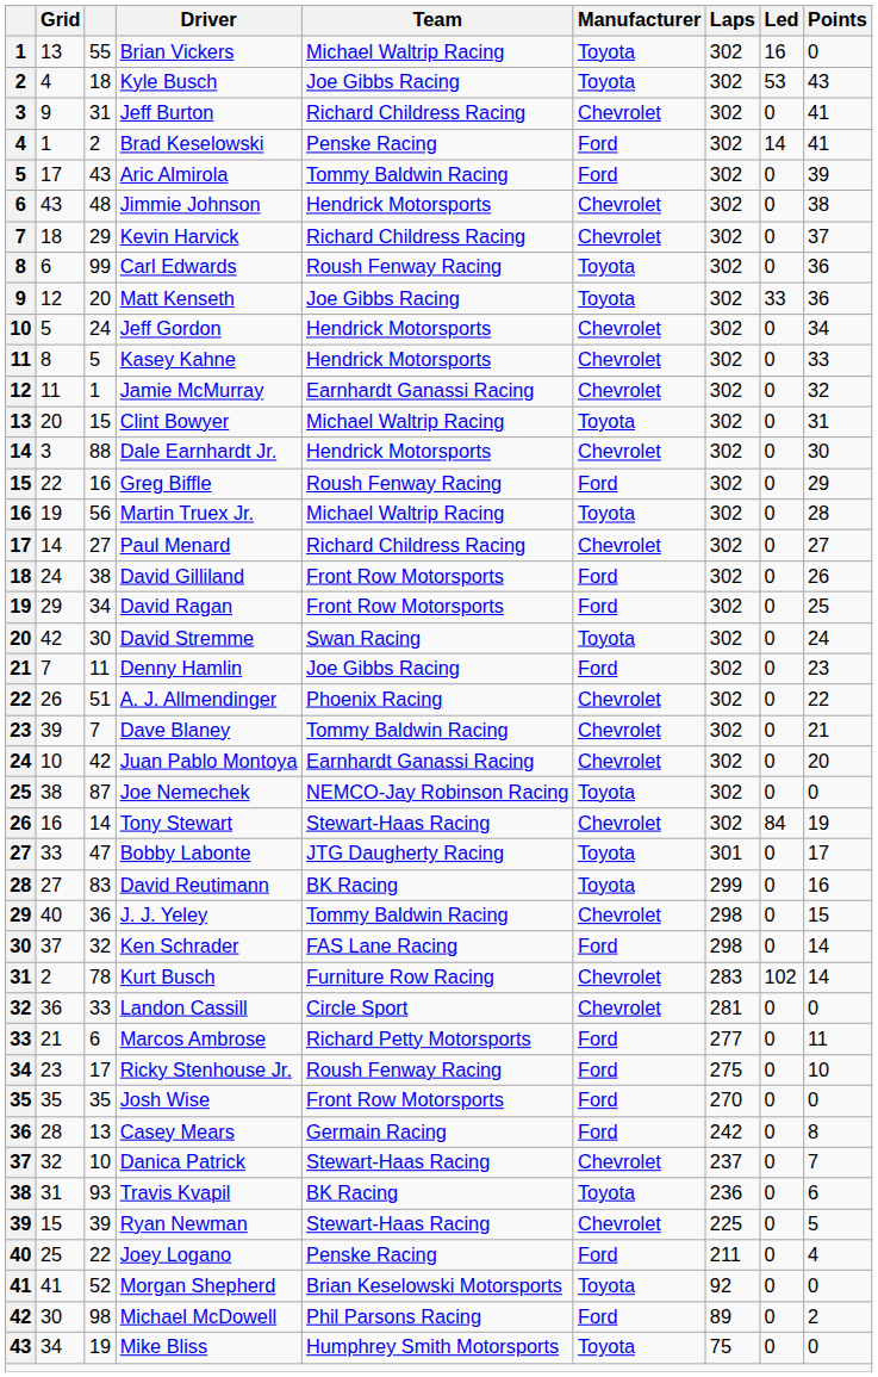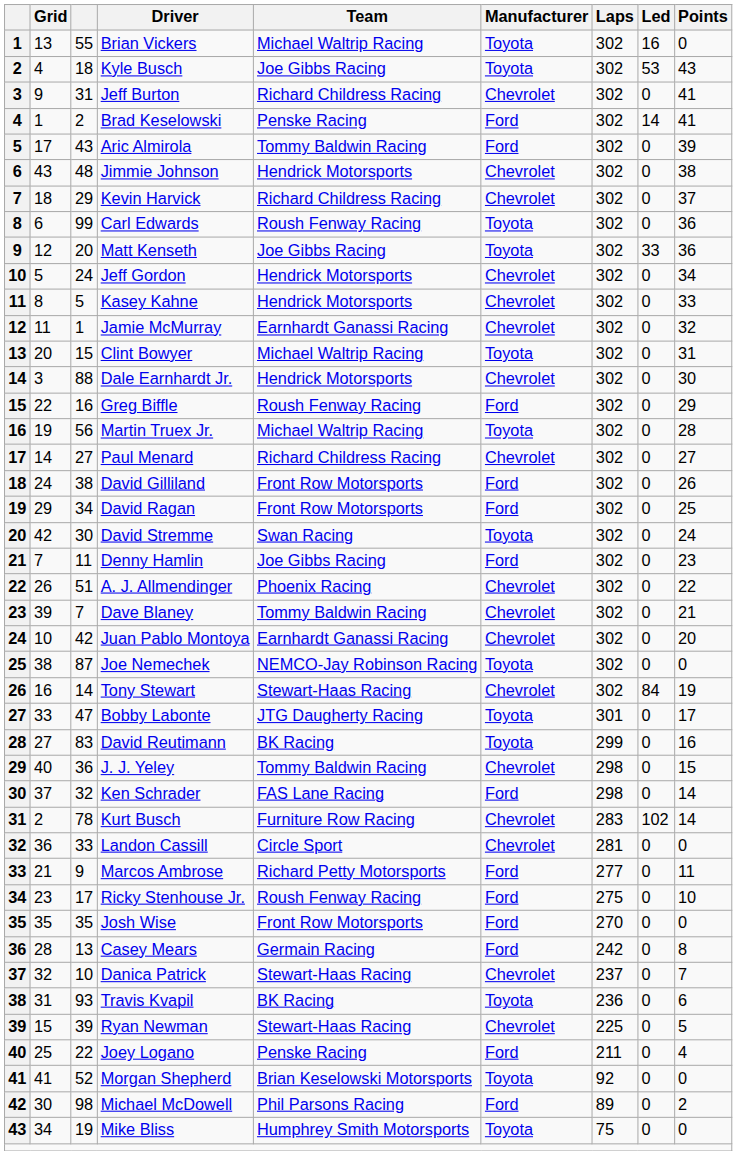 <table class="wikitable" border="1">
 <tr>
 <th></th>
 <th>Grid</th>
 <th></th>
 <th>Driver</th>
 <th>Team</th>
 <th>Manufacturer</th>
 <th>Laps</th>
 <th>Led</th>
 <th>Points</th>
 </tr>
 <tr>
 <th>1</th>
 <td>13</td>
 <td>55</td>
 <td><a href='#'>Brian Vickers</a></td>
 <td><a href='#'>Michael Waltrip Racing</a></td>
 <td><a href='#'>Toyota</a></td>
 <td>302</td>
 <td>16</td>
 <td>0</td>
 </tr>
 <tr>
 <th>2</th>
 <td>4</td>
 <td>18</td>
 <td><a href='#'>Kyle Busch</a></td>
 <td><a href='#'>Joe Gibbs Racing</a></td>
 <td><a href='#'>Toyota</a></td>
 <td>302</td>
 <td>53</td>
 <td>43</td>
 </tr>
 <tr>
 <th>3</th>
 <td>9</td>
 <td>31</td>
 <td><a href='#'>Jeff Burton</a></td>
 <td><a href='#'>Richard Childress Racing</a></td>
 <td><a href='#'>Chevrolet</a></td>
 <td>302</td>
 <td>0</td>
 <td>41</td>
 </tr>
 <tr>
 <th>4</th>
 <td>1</td>
 <td>2</td>
 <td><a href='#'>Brad Keselowski</a></td>
 <td><a href='#'>Penske Racing</a></td>
 <td><a href='#'>Ford</a></td>
 <td>302</td>
 <td>14</td>
 <td>41</td>
 </tr>
 <tr>
 <th>5</th>
 <td>17</td>
 <td>43</td>
 <td><a href='#'>Aric Almirola</a></td>
 <td><a href='#'>Tommy Baldwin Racing</a></td>
 <td><a href='#'>Ford</a></td>
 <td>302</td>
 <td>0</td>
 <td>39</td>
 </tr>
 <tr>
 <th>6</th>
 <td>43</td>
 <td>48</td>
 <td><a href='#'>Jimmie Johnson</a></td>
 <td><a href='#'>Hendrick Motorsports</a></td>
 <td><a href='#'>Chevrolet</a></td>
 <td>302</td>
 <td>0</td>
 <td>38</td>
 </tr>
 <tr>
 <th>7</th>
 <td>18</td>
 <td>29</td>
 <td><a href='#'>Kevin Harvick</a></td>
 <td><a href='#'>Richard Childress Racing</a></td>
 <td><a href='#'>Chevrolet</a></td>
 <td>302</td>
 <td>0</td>
 <td>37</td>
 </tr>
 <tr>
 <th>8</th>
 <td>6</td>
 <td>99</td>
 <td><a href='#'>Carl Edwards</a></td>
 <td><a href='#'>Roush Fenway Racing</a></td>
 <td><a href='#'>Toyota</a></td>
 <td>302</td>
 <td>0</td>
 <td>36</td>
 </tr>
 <tr>
 <th>9</th>
 <td>12</td>
 <td>20</td>
 <td><a href='#'>Matt Kenseth</a></td>
 <td><a href='#'>Joe Gibbs Racing</a></td>
 <td><a href='#'>Toyota</a></td>
 <td>302</td>
 <td>33</td>
 <td>36</td>
 </tr>
 <tr>
 <th>10</th>
 <td>5</td>
 <td>24</td>
 <td><a href='#'>Jeff Gordon</a></td>
 <td><a href='#'>Hendrick Motorsports</a></td>
 <td><a href='#'>Chevrolet</a></td>
 <td>302</td>
 <td>0</td>
 <td>34</td>
 </tr>
 <tr>
 <th>11</th>
 <td>8</td>
 <td>5</td>
 <td><a href='#'>Kasey Kahne</a></td>
 <td><a href='#'>Hendrick Motorsports</a></td>
 <td><a href='#'>Chevrolet</a></td>
 <td>302</td>
 <td>0</td>
 <td>33</td>
 </tr>
 <tr>
 <th>12</th>
 <td>11</td>
 <td>1</td>
 <td><a href='#'>Jamie McMurray</a></td>
 <td><a href='#'>Earnhardt Ganassi Racing</a></td>
 <td><a href='#'>Chevrolet</a></td>
 <td>302</td>
 <td>0</td>
 <td>32</td>
 </tr>
 <tr>
 <th>13</th>
 <td>20</td>
 <td>15</td>
 <td><a href='#'>Clint Bowyer</a></td>
 <td><a href='#'>Michael Waltrip Racing</a></td>
 <td><a href='#'>Toyota</a></td>
 <td>302</td>
 <td>0</td>
 <td>31</td>
 </tr>
 <tr>
 <th>14</th>
 <td>3</td>
 <td>88</td>
 <td><a href='#'>Dale Earnhardt Jr.</a></td>
 <td><a href='#'>Hendrick Motorsports</a></td>
 <td><a href='#'>Chevrolet</a></td>
 <td>302</td>
 <td>0</td>
 <td>30</td>
 </tr>
 <tr>
 <th>15</th>
 <td>22</td>
 <td>16</td>
 <td><a href='#'>Greg Biffle</a></td>
 <td><a href='#'>Roush Fenway Racing</a></td>
 <td><a href='#'>Ford</a></td>
 <td>302</td>
 <td>0</td>
 <td>29</td>
 </tr>
 <tr>
 <th>16</th>
 <td>19</td>
 <td>56</td>
 <td><a href='#'>Martin Truex Jr.</a></td>
 <td><a href='#'>Michael Waltrip Racing</a></td>
 <td><a href='#'>Toyota</a></td>
 <td>302</td>
 <td>0</td>
 <td>28</td>
 </tr>
 <tr>
 <th>17</th>
 <td>14</td>
 <td>27</td>
 <td><a href='#'>Paul Menard</a></td>
 <td><a href='#'>Richard Childress Racing</a></td>
 <td><a href='#'>Chevrolet</a></td>
 <td>302</td>
 <td>0</td>
 <td>27</td>
 </tr>
 <tr>
 <th>18</th>
 <td>24</td>
 <td>38</td>
 <td><a href='#'>David Gilliland</a></td>
 <td><a href='#'>Front Row Motorsports</a></td>
 <td><a href='#'>Ford</a></td>
 <td>302</td>
 <td>0</td>
 <td>26</td>
 </tr>
 <tr>
 <th>19</th>
 <td>29</td>
 <td>34</td>
 <td><a href='#'>David Ragan</a></td>
 <td><a href='#'>Front Row Motorsports</a></td>
 <td><a href='#'>Ford</a></td>
 <td>302</td>
 <td>0</td>
 <td>25</td>
 </tr>
 <tr>
 <th>20</th>
 <td>42</td>
 <td>30</td>
 <td><a href='#'>David Stremme</a></td>
 <td><a href='#'>Swan Racing</a></td>
 <td><a href='#'>Toyota</a></td>
 <td>302</td>
 <td>0</td>
 <td>24</td>
 </tr>
 <tr>
 <th>21</th>
 <td>7</td>
 <td>11</td>
 <td><a href='#'>Denny Hamlin</a></td>
 <td><a href='#'>Joe Gibbs Racing</a></td>
 <td><a href='#'>Ford</a></td>
 <td>302</td>
 <td>0</td>
 <td>23</td>
 </tr>
 <tr>
 <th>22</th>
 <td>26</td>
 <td>51</td>
 <td><a href='#'>A. J. Allmendinger</a></td>
 <td><a href='#'>Phoenix Racing</a></td>
 <td><a href='#'>Chevrolet</a></td>
 <td>302</td>
 <td>0</td>
 <td>22</td>
 </tr>
 <tr>
 <th>23</th>
 <td>39</td>
 <td>7</td>
 <td><a href='#'>Dave Blaney</a></td>
 <td><a href='#'>Tommy Baldwin Racing</a></td>
 <td><a href='#'>Chevrolet</a></td>
 <td>302</td>
 <td>0</td>
 <td>21</td>
 </tr>
 <tr>
 <th>24</th>
 <td>10</td>
 <td>42</td>
 <td><a href='#'>Juan Pablo Montoya</a></td>
 <td><a href='#'>Earnhardt Ganassi Racing</a></td>
 <td><a href='#'>Chevrolet</a></td>
 <td>302</td>
 <td>0</td>
 <td>20</td>
 </tr>
 <tr>
 <th>25</th>
 <td>38</td>
 <td>87</td>
 <td><a href='#'>Joe Nemechek</a></td>
 <td><a href='#'>NEMCO-Jay Robinson Racing</a></td>
 <td><a href='#'>Toyota</a></td>
 <td>302</td>
 <td>0</td>
 <td>0</td>
 </tr>
 <tr>
 <th>26</th>
 <td>16</td>
 <td>14</td>
 <td><a href='#'>Tony Stewart</a></td>
 <td><a href='#'>Stewart-Haas Racing</a></td>
 <td><a href='#'>Chevrolet</a></td>
 <td>302</td>
 <td>84</td>
 <td>19</td>
 </tr>
 <tr>
 <th>27</th>
 <td>33</td>
 <td>47</td>
 <td><a href='#'>Bobby Labonte</a></td>
 <td><a href='#'>JTG Daugherty Racing</a></td>
 <td><a href='#'>Toyota</a></td>
 <td>301</td>
 <td>0</td>
 <td>17</td>
 </tr>
 <tr>
 <th>28</th>
 <td>27</td>
 <td>83</td>
 <td><a href='#'>David Reutimann</a></td>
 <td><a href='#'>BK Racing</a></td>
 <td><a href='#'>Toyota</a></td>
 <td>299</td>
 <td>0</td>
 <td>16</td>
 </tr>
 <tr>
 <th>29</th>
 <td>40</td>
 <td>36</td>
 <td><a href='#'>J. J. Yeley</a></td>
 <td><a href='#'>Tommy Baldwin Racing</a></td>
 <td><a href='#'>Chevrolet</a></td>
 <td>298</td>
 <td>0</td>
 <td>15</td>
 </tr>
 <tr>
 <th>30</th>
 <td>37</td>
 <td>32</td>
 <td><a href='#'>Ken Schrader</a></td>
 <td><a href='#'>FAS Lane Racing</a></td>
 <td><a href='#'>Ford</a></td>
 <td>298</td>
 <td>0</td>
 <td>14</td>
 </tr>
 <tr>
 <th>31</th>
 <td>2</td>
 <td>78</td>
 <td><a href='#'>Kurt Busch</a></td>
 <td><a href='#'>Furniture Row Racing</a></td>
 <td><a href='#'>Chevrolet</a></td>
 <td>283</td>
 <td>102</td>
 <td>14</td>
 </tr>
 <tr>
 <th>32</th>
 <td>36</td>
 <td>33</td>
 <td><a href='#'>Landon Cassill</a></td>
 <td><a href='#'>Circle Sport</a></td>
 <td><a href='#'>Chevrolet</a></td>
 <td>281</td>
 <td>0</td>
 <td>0</td>
 </tr>
 <tr>
 <th>33</th>
 <td>21</td>
-<td>6</td>
+<td>9</td>
 <td><a href='#'>Marcos Ambrose</a></td>
 <td><a href='#'>Richard Petty Motorsports</a></td>
 <td><a href='#'>Ford</a></td>
 <td>277</td>
 <td>0</td>
 <td>11</td>
 </tr>
 <tr>
 <th>34</th>
 <td>23</td>
 <td>17</td>
 <td><a href='#'>Ricky Stenhouse Jr.</a></td>
 <td><a href='#'>Roush Fenway Racing</a></td>
 <td><a href='#'>Ford</a></td>
 <td>275</td>
 <td>0</td>
 <td>10</td>
 </tr>
 <tr>
 <th>35</th>
 <td>35</td>
 <td>35</td>
 <td><a href='#'>Josh Wise</a></td>
 <td><a href='#'>Front Row Motorsports</a></td>
 <td><a href='#'>Ford</a></td>
 <td>270</td>
 <td>0</td>
 <td>0</td>
 </tr>
 <tr>
 <th>36</th>
 <td>28</td>
 <td>13</td>
 <td><a href='#'>Casey Mears</a></td>
 <td><a href='#'>Germain Racing</a></td>
 <td><a href='#'>Ford</a></td>
 <td>242</td>
 <td>0</td>
 <td>8</td>
 </tr>
 <tr>
 <th>37</th>
 <td>32</td>
 <td>10</td>
 <td><a href='#'>Danica Patrick</a></td>
 <td><a href='#'>Stewart-Haas Racing</a></td>
 <td><a href='#'>Chevrolet</a></td>
 <td>237</td>
 <td>0</td>
 <td>7</td>
 </tr>
 <tr>
 <th>38</th>
 <td>31</td>
 <td>93</td>
 <td><a href='#'>Travis Kvapil</a></td>
 <td><a href='#'>BK Racing</a></td>
 <td><a href='#'>Toyota</a></td>
 <td>236</td>
 <td>0</td>
 <td>6</td>
 </tr>
 <tr>
 <th>39</th>
 <td>15</td>
 <td>39</td>
 <td><a href='#'>Ryan Newman</a></td>
 <td><a href='#'>Stewart-Haas Racing</a></td>
 <td><a href='#'>Chevrolet</a></td>
 <td>225</td>
 <td>0</td>
 <td>5</td>
 </tr>
 <tr>
 <th>40</th>
 <td>25</td>
 <td>22</td>
 <td><a href='#'>Joey Logano</a></td>
 <td><a href='#'>Penske Racing</a></td>
 <td><a href='#'>Ford</a></td>
 <td>211</td>
 <td>0</td>
 <td>4</td>
 </tr>
 <tr>
 <th>41</th>
 <td>41</td>
 <td>52</td>
 <td><a href='#'>Morgan Shepherd</a></td>
 <td><a href='#'>Brian Keselowski Motorsports</a></td>
 <td><a href='#'>Toyota</a></td>
 <td>92</td>
 <td>0</td>
 <td>0</td>
 </tr>
 <tr>
 <th>42</th>
 <td>30</td>
 <td>98</td>
 <td><a href='#'>Michael McDowell</a></td>
 <td><a href='#'>Phil Parsons Racing</a></td>
 <td><a href='#'>Ford</a></td>
 <td>89</td>
 <td>0</td>
 <td>2</td>
 </tr>
 <tr>
 <th>43</th>
 <td>34</td>
 <td>19</td>
 <td><a href='#'>Mike Bliss</a></td>
 <td><a href='#'>Humphrey Smith Motorsports</a></td>
 <td><a href='#'>Toyota</a></td>
 <td>75</td>
 <td>0</td>
 <td>0</td>
 </tr>
 <tr class="sortbottom">
 <td colspan="9"></td>
 </tr>
 </table>
